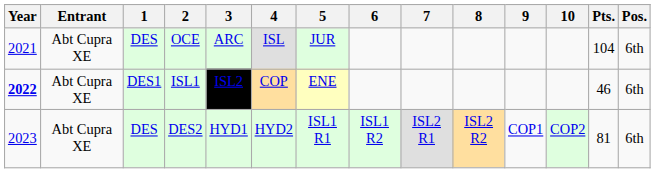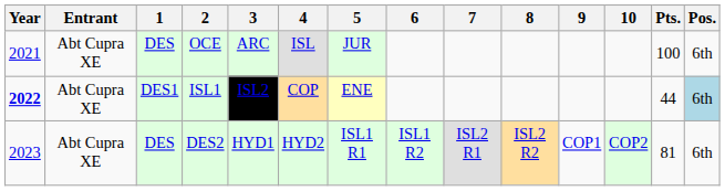 <table class="wikitable" style="text-align:center; font-size:85%">
 <tr>
 <th>Year</th>
 <th>Entrant</th>
 <th>1</th>
 <th>2</th>
 <th>3</th>
 <th>4</th>
 <th>5</th>
 <th>6</th>
 <th>7</th>
 <th>8</th>
 <th>9</th>
 <th>10</th>
 <th>Pts.</th>
 <th>Pos.</th>
 </tr>
 <tr>
 <td><a href='#'>2021</a></td>
 <td>Abt Cupra XE</td>
 <td bgcolor="#dfffdf"><a href='#'>DES</a><br><br></td>
 <td bgcolor="#dfffdf"><a href='#'>OCE</a><br><br></td>
 <td bgcolor="#dfffdf"><a href='#'>ARC</a><br><br></td>
 <td bgcolor="#DFDFDF"><a href='#'>ISL</a><br><br></td>
 <td bgcolor="#dfffdf"><a href='#'>JUR</a><br><br></td>
 <td></td>
 <td></td>
 <td></td>
 <td></td>
 <td></td>
-<td>104</td>
+<td>100</td>
 <td>6th</td>
 </tr>
 <tr>
 <td><strong><a href='#'>2022</a></strong></td>
 <td>Abt Cupra XE</td>
 <td bgcolor="#dfffdf"><a href='#'>DES1</a><br><br></td>
 <td bgcolor="#dfffdf"><a href='#'>ISL1</a><br><br></td>
 <td style="background:#000000; color:white"><a href='#'>ISL2</a><br><br></td>
 <td bgcolor="#ffdf9f"><a href='#'>COP</a><br><br></td>
 <td bgcolor="#ffffbf"><a href='#'>ENE</a><br><br></td>
 <td></td>
 <td></td>
 <td></td>
 <td></td>
 <td></td>
-<td>46</td>
-<td>6th</td>
+<td>44</td>
+<td style="background: lightblue;">6th</td>
 </tr>
 <tr>
 <td><a href='#'>2023</a></td>
 <td>Abt Cupra XE</td>
 <td bgcolor="#dfffdf"><a href='#'>DES</a><br><br></td>
 <td bgcolor="#dfffdf"><a href='#'>DES2</a><br><br></td>
 <td bgcolor="#dfffdf"><a href='#'>HYD1</a><br><br></td>
 <td bgcolor="#dfffdf"><a href='#'>HYD2</a><br><br></td>
 <td bgcolor="#dfffdf"><a href='#'>ISL1 R1</a><br><br></td>
 <td bgcolor="#dfffdf"><a href='#'>ISL1 R2</a><br><br></td>
 <td bgcolor="#dfdfdf"><a href='#'>ISL2 R1</a><br><br></td>
 <td bgcolor="#ffdf9f"><a href='#'>ISL2 R2</a><br><br></td>
 <td><a href='#'>COP1</a><br><br></td>
 <td bgcolor="#dfffdf"><a href='#'>COP2</a><br><br></td>
 <td>81</td>
 <td>6th</td>
 </tr>
 </table>
